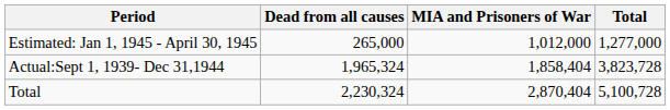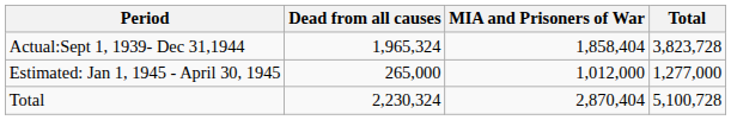 <table class="wikitable"  style="text-align: right;">
 <tr>
 <th>Period</th>
 <th>Dead from all causes</th>
 <th>MIA and Prisoners of War</th>
 <th>Total</th>
 </tr>
 <tr>
+<td style="text-align: left;">Actual:Sept 1, 1939- Dec 31,1944</td>
+<td>1,965,324</td>
+<td>1,858,404</td>
+<td>3,823,728</td>
+</tr>
+<tr>
 <td style="text-align: left;">Estimated: Jan 1, 1945 - April 30, 1945</td>
 <td>265,000</td>
 <td>1,012,000</td>
 <td>1,277,000</td>
-</tr>
-<tr>
-<td style="text-align: left;">Actual:Sept 1, 1939- Dec 31,1944</td>
-<td>1,965,324</td>
-<td>1,858,404</td>
-<td>3,823,728</td>
 </tr>
 <tr>
 <td style="text-align: left;">Total</td>
 <td>2,230,324</td>
 <td>2,870,404</td>
 <td>5,100,728</td>
 </tr>
 </table>
